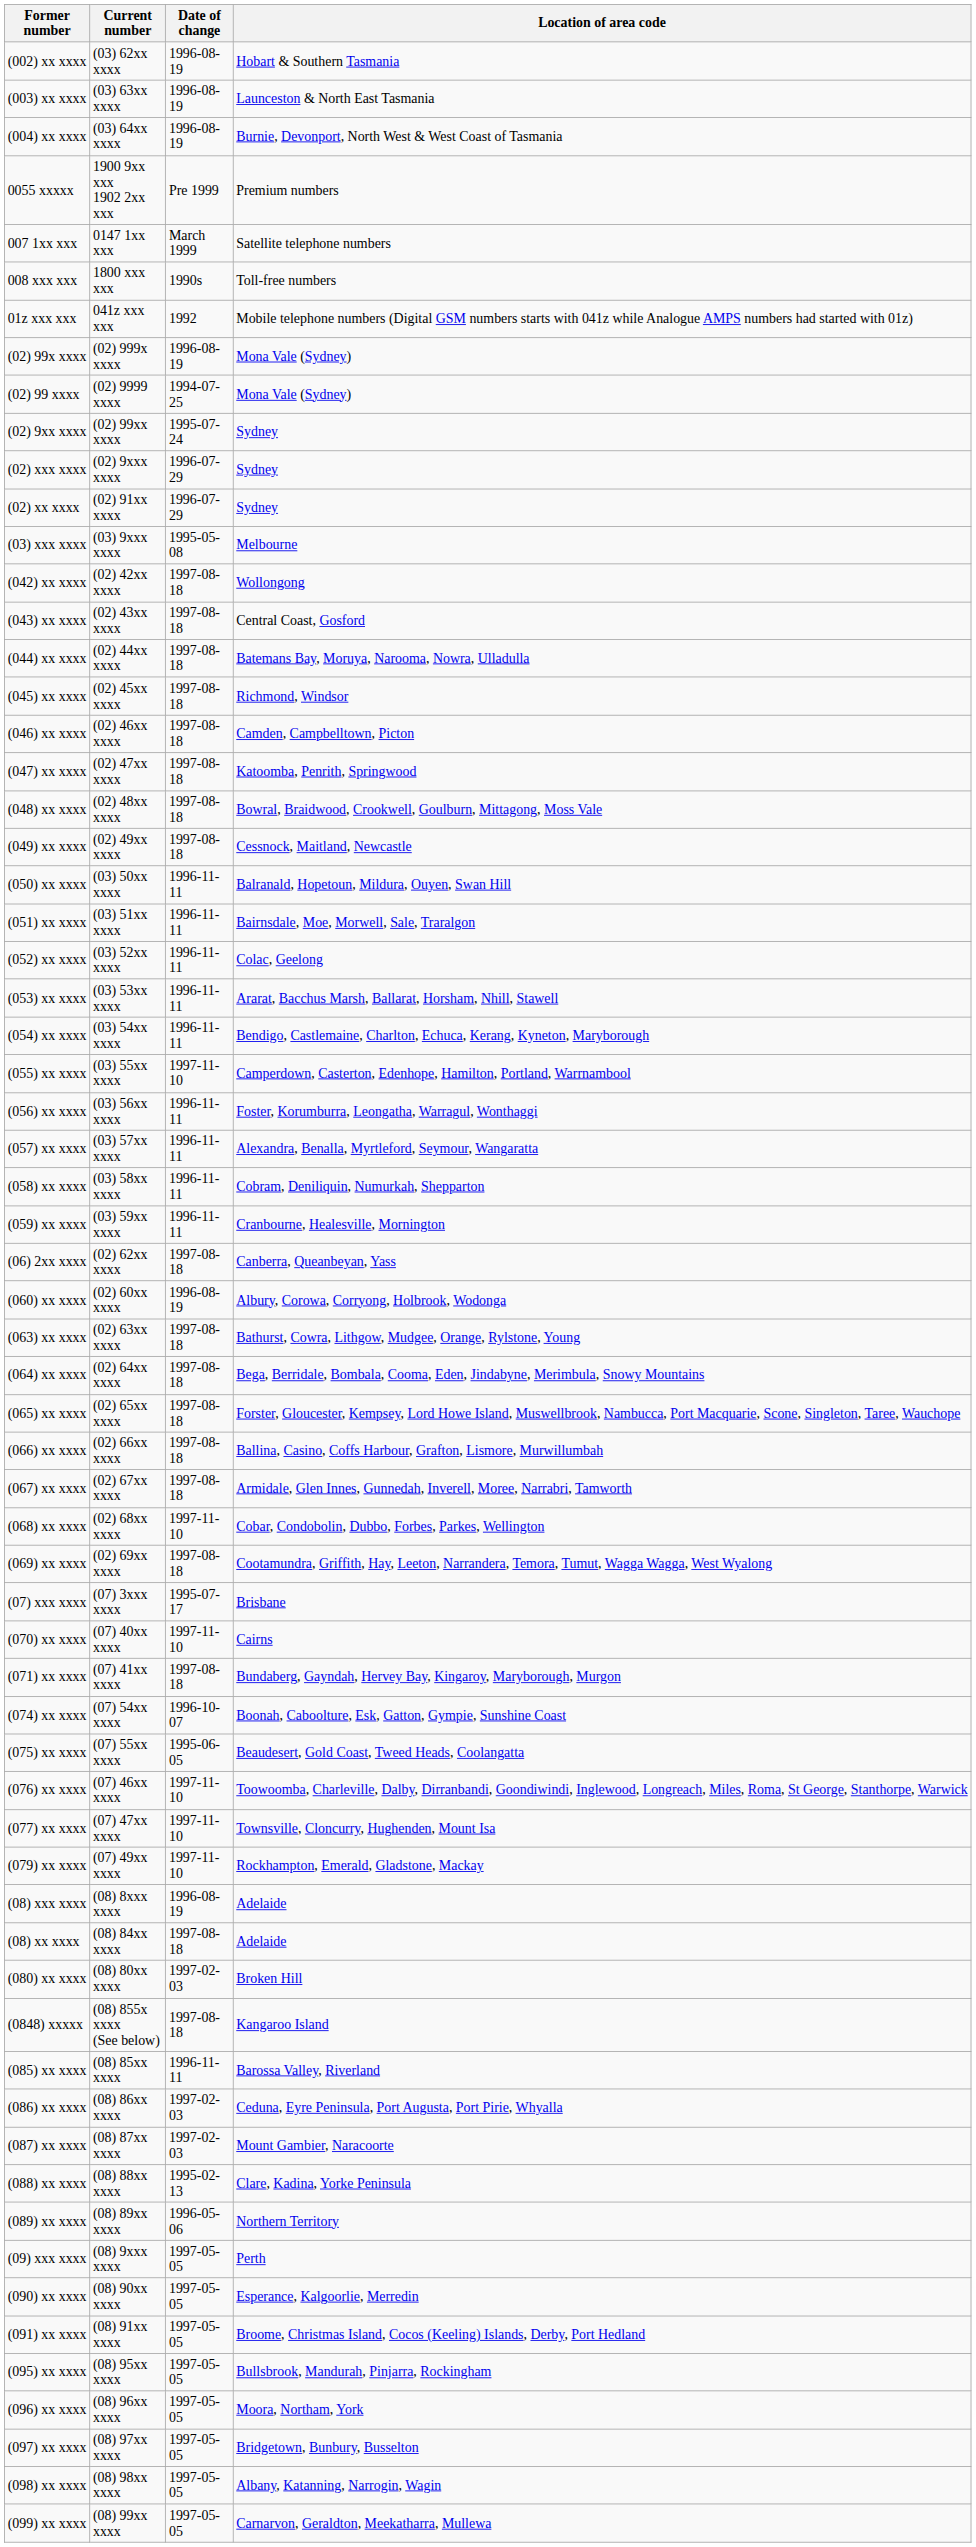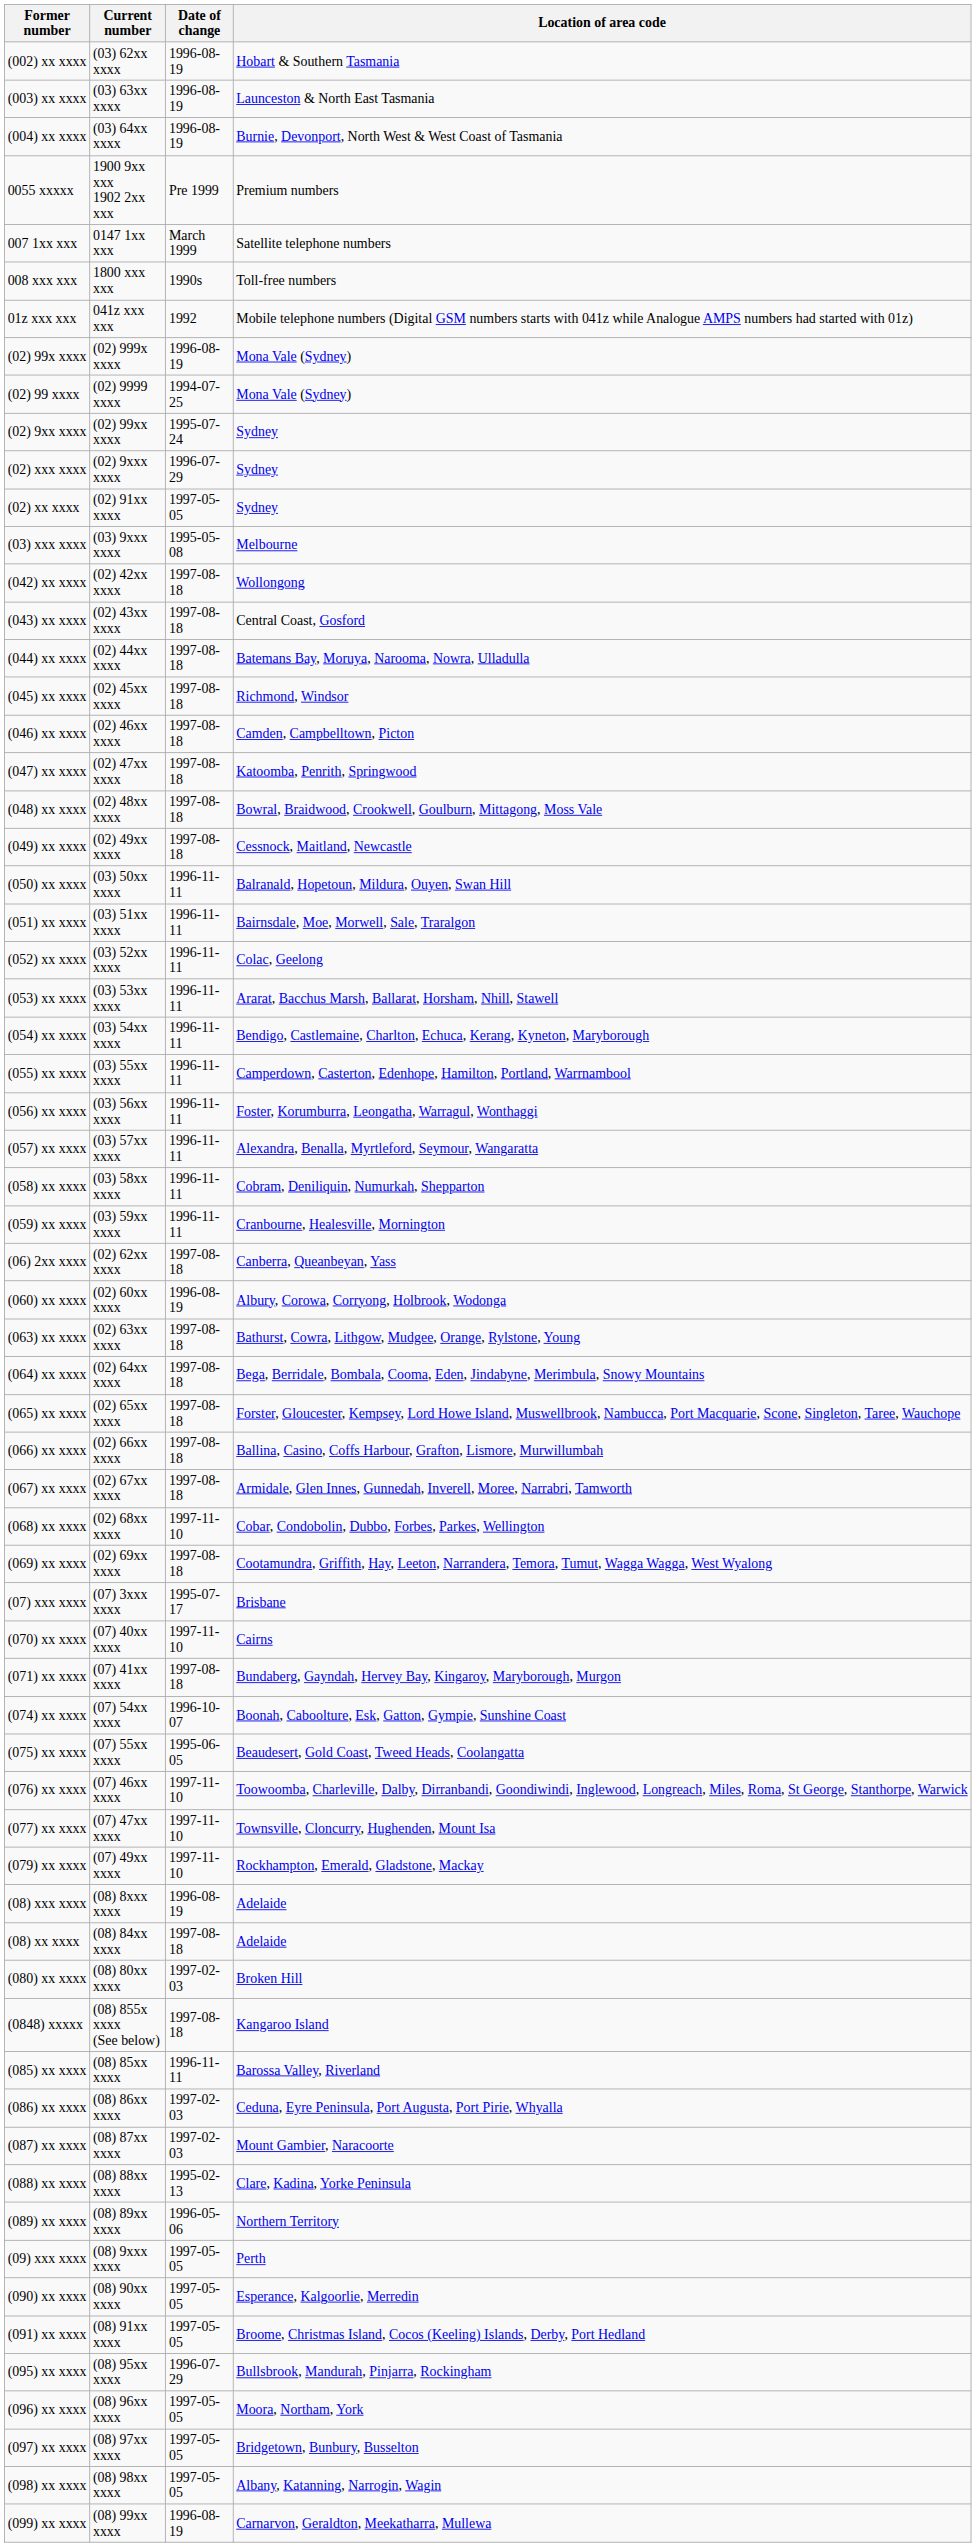 <table class="sortable wikitable">
 <tr>
 <th width=80>Former number</th>
 <th width=80>Current number</th>
 <th width=70>Date of change</th>
 <th>Location of area code</th>
 </tr>
 <tr>
 <td>(002) xx xxxx</td>
 <td>(03) 62xx xxxx</td>
 <td>1996-08-19</td>
 <td><a href='#'>Hobart</a> & Southern <a href='#'>Tasmania</a></td>
 </tr>
 <tr>
 <td>(003) xx xxxx</td>
 <td>(03) 63xx xxxx</td>
 <td>1996-08-19</td>
 <td><a href='#'>Launceston</a> & North East Tasmania</td>
 </tr>
 <tr>
 <td>(004) xx xxxx</td>
 <td>(03) 64xx xxxx</td>
 <td>1996-08-19</td>
 <td><a href='#'>Burnie</a>, <a href='#'>Devonport</a>, North West & West Coast of Tasmania</td>
 </tr>
 <tr>
 <td>0055 xxxxx</td>
 <td>1900 9xx xxx<br>1902 2xx xxx</td>
 <td>Pre 1999</td>
 <td>Premium numbers</td>
 </tr>
 <tr>
 <td>007 1xx xxx</td>
 <td>0147 1xx xxx</td>
 <td>March 1999</td>
 <td>Satellite telephone numbers</td>
 </tr>
 <tr>
 <td>008 xxx xxx</td>
 <td>1800 xxx xxx</td>
 <td>1990s</td>
 <td>Toll-free numbers</td>
 </tr>
 <tr>
 <td>01z xxx xxx</td>
 <td>041z xxx xxx</td>
 <td>1992</td>
 <td>Mobile telephone numbers (Digital <a href='#'>GSM</a> numbers starts with 041z while Analogue <a href='#'>AMPS</a> numbers had started with 01z)</td>
 </tr>
 <tr>
 <td>(02) 99x xxxx</td>
 <td>(02) 999x xxxx</td>
 <td>1996-08-19</td>
 <td><a href='#'>Mona Vale</a> (<a href='#'>Sydney</a>)</td>
 </tr>
 <tr>
 <td>(02) 99 xxxx</td>
 <td>(02) 9999 xxxx</td>
 <td>1994-07-25</td>
 <td><a href='#'>Mona Vale</a> (<a href='#'>Sydney</a>)</td>
 </tr>
 <tr>
 <td>(02) 9xx xxxx</td>
 <td>(02) 99xx xxxx</td>
 <td>1995-07-24</td>
 <td><a href='#'>Sydney</a></td>
 </tr>
 <tr>
 <td>(02) xxx xxxx</td>
 <td>(02) 9xxx xxxx</td>
 <td>1996-07-29</td>
 <td><a href='#'>Sydney</a></td>
 </tr>
 <tr>
 <td>(02) xx xxxx</td>
 <td>(02) 91xx xxxx</td>
-<td>1996-07-29</td>
+<td>1997-05-05</td>
 <td><a href='#'>Sydney</a></td>
 </tr>
 <tr>
 <td>(03) xxx xxxx</td>
 <td>(03) 9xxx xxxx</td>
 <td>1995-05-08</td>
 <td><a href='#'>Melbourne</a></td>
 </tr>
 <tr>
 <td>(042) xx xxxx</td>
 <td>(02) 42xx xxxx</td>
 <td>1997-08-18</td>
 <td><a href='#'>Wollongong</a></td>
 </tr>
 <tr>
 <td>(043) xx xxxx</td>
 <td>(02) 43xx xxxx</td>
 <td>1997-08-18</td>
 <td>Central Coast, <a href='#'>Gosford</a></td>
 </tr>
 <tr>
 <td>(044) xx xxxx</td>
 <td>(02) 44xx xxxx</td>
 <td>1997-08-18</td>
 <td><a href='#'>Batemans Bay</a>, <a href='#'>Moruya</a>, <a href='#'>Narooma</a>, <a href='#'>Nowra</a>, <a href='#'>Ulladulla</a></td>
 </tr>
 <tr>
 <td>(045) xx xxxx</td>
 <td>(02) 45xx xxxx</td>
 <td>1997-08-18</td>
 <td><a href='#'>Richmond</a>, <a href='#'>Windsor</a></td>
 </tr>
 <tr>
 <td>(046) xx xxxx</td>
 <td>(02) 46xx xxxx</td>
 <td>1997-08-18</td>
 <td><a href='#'>Camden</a>, <a href='#'>Campbelltown</a>, <a href='#'>Picton</a></td>
 </tr>
 <tr>
 <td>(047) xx xxxx</td>
 <td>(02) 47xx xxxx</td>
 <td>1997-08-18</td>
 <td><a href='#'>Katoomba</a>, <a href='#'>Penrith</a>, <a href='#'>Springwood</a></td>
 </tr>
 <tr>
 <td>(048) xx xxxx</td>
 <td>(02) 48xx xxxx</td>
 <td>1997-08-18</td>
 <td><a href='#'>Bowral</a>, <a href='#'>Braidwood</a>, <a href='#'>Crookwell</a>, <a href='#'>Goulburn</a>, <a href='#'>Mittagong</a>, <a href='#'>Moss Vale</a></td>
 </tr>
 <tr>
 <td>(049) xx xxxx</td>
 <td>(02) 49xx xxxx</td>
 <td>1997-08-18</td>
 <td><a href='#'>Cessnock</a>, <a href='#'>Maitland</a>, <a href='#'>Newcastle</a></td>
 </tr>
 <tr>
 <td>(050) xx xxxx</td>
 <td>(03) 50xx xxxx</td>
 <td>1996-11-11</td>
 <td><a href='#'>Balranald</a>, <a href='#'>Hopetoun</a>, <a href='#'>Mildura</a>, <a href='#'>Ouyen</a>, <a href='#'>Swan Hill</a></td>
 </tr>
 <tr>
 <td>(051) xx xxxx</td>
 <td>(03) 51xx xxxx</td>
 <td>1996-11-11</td>
 <td><a href='#'>Bairnsdale</a>, <a href='#'>Moe</a>, <a href='#'>Morwell</a>, <a href='#'>Sale</a>, <a href='#'>Traralgon</a></td>
 </tr>
 <tr>
 <td>(052) xx xxxx</td>
 <td>(03) 52xx xxxx</td>
 <td>1996-11-11</td>
 <td><a href='#'>Colac</a>, <a href='#'>Geelong</a></td>
 </tr>
 <tr>
 <td>(053) xx xxxx</td>
 <td>(03) 53xx xxxx</td>
 <td>1996-11-11</td>
 <td><a href='#'>Ararat</a>, <a href='#'>Bacchus Marsh</a>, <a href='#'>Ballarat</a>, <a href='#'>Horsham</a>, <a href='#'>Nhill</a>, <a href='#'>Stawell</a></td>
 </tr>
 <tr>
 <td>(054) xx xxxx</td>
 <td>(03) 54xx xxxx</td>
 <td>1996-11-11</td>
 <td><a href='#'>Bendigo</a>, <a href='#'>Castlemaine</a>, <a href='#'>Charlton</a>, <a href='#'>Echuca</a>, <a href='#'>Kerang</a>, <a href='#'>Kyneton</a>, <a href='#'>Maryborough</a></td>
 </tr>
 <tr>
 <td>(055) xx xxxx</td>
 <td>(03) 55xx xxxx</td>
-<td>1997-11-10</td>
+<td>1996-11-11</td>
 <td><a href='#'>Camperdown</a>, <a href='#'>Casterton</a>, <a href='#'>Edenhope</a>, <a href='#'>Hamilton</a>, <a href='#'>Portland</a>, <a href='#'>Warrnambool</a></td>
 </tr>
 <tr>
 <td>(056) xx xxxx</td>
 <td>(03) 56xx xxxx</td>
 <td>1996-11-11</td>
 <td><a href='#'>Foster</a>, <a href='#'>Korumburra</a>, <a href='#'>Leongatha</a>, <a href='#'>Warragul</a>, <a href='#'>Wonthaggi</a></td>
 </tr>
 <tr>
 <td>(057) xx xxxx</td>
 <td>(03) 57xx xxxx</td>
 <td>1996-11-11</td>
 <td><a href='#'>Alexandra</a>, <a href='#'>Benalla</a>, <a href='#'>Myrtleford</a>, <a href='#'>Seymour</a>, <a href='#'>Wangaratta</a></td>
 </tr>
 <tr>
 <td>(058) xx xxxx</td>
 <td>(03) 58xx xxxx</td>
 <td>1996-11-11</td>
 <td><a href='#'>Cobram</a>, <a href='#'>Deniliquin</a>, <a href='#'>Numurkah</a>, <a href='#'>Shepparton</a></td>
 </tr>
 <tr>
 <td>(059) xx xxxx</td>
 <td>(03) 59xx xxxx</td>
 <td>1996-11-11</td>
 <td><a href='#'>Cranbourne</a>, <a href='#'>Healesville</a>, <a href='#'>Mornington</a></td>
 </tr>
 <tr>
 <td>(06) 2xx xxxx</td>
 <td>(02) 62xx xxxx</td>
 <td>1997-08-18</td>
 <td><a href='#'>Canberra</a>, <a href='#'>Queanbeyan</a>, <a href='#'>Yass</a></td>
 </tr>
 <tr>
 <td>(060) xx xxxx</td>
 <td>(02) 60xx xxxx</td>
 <td>1996-08-19</td>
 <td><a href='#'>Albury</a>, <a href='#'>Corowa</a>, <a href='#'>Corryong</a>, <a href='#'>Holbrook</a>, <a href='#'>Wodonga</a></td>
 </tr>
 <tr>
 <td>(063) xx xxxx</td>
 <td>(02) 63xx xxxx</td>
 <td>1997-08-18</td>
 <td><a href='#'>Bathurst</a>, <a href='#'>Cowra</a>, <a href='#'>Lithgow</a>, <a href='#'>Mudgee</a>, <a href='#'>Orange</a>, <a href='#'>Rylstone</a>, <a href='#'>Young</a></td>
 </tr>
 <tr>
 <td>(064) xx xxxx</td>
 <td>(02) 64xx xxxx</td>
 <td>1997-08-18</td>
 <td><a href='#'>Bega</a>, <a href='#'>Berridale</a>, <a href='#'>Bombala</a>, <a href='#'>Cooma</a>, <a href='#'>Eden</a>, <a href='#'>Jindabyne</a>, <a href='#'>Merimbula</a>, <a href='#'>Snowy Mountains</a></td>
 </tr>
 <tr>
 <td>(065) xx xxxx</td>
 <td>(02) 65xx xxxx</td>
 <td>1997-08-18</td>
 <td><a href='#'>Forster</a>, <a href='#'>Gloucester</a>, <a href='#'>Kempsey</a>, <a href='#'>Lord Howe Island</a>, <a href='#'>Muswellbrook</a>, <a href='#'>Nambucca</a>, <a href='#'>Port Macquarie</a>, <a href='#'>Scone</a>, <a href='#'>Singleton</a>, <a href='#'>Taree</a>, <a href='#'>Wauchope</a></td>
 </tr>
 <tr>
 <td>(066) xx xxxx</td>
 <td>(02) 66xx xxxx</td>
 <td>1997-08-18</td>
 <td><a href='#'>Ballina</a>, <a href='#'>Casino</a>, <a href='#'>Coffs Harbour</a>, <a href='#'>Grafton</a>, <a href='#'>Lismore</a>, <a href='#'>Murwillumbah</a></td>
 </tr>
 <tr>
 <td>(067) xx xxxx</td>
 <td>(02) 67xx xxxx</td>
 <td>1997-08-18</td>
 <td><a href='#'>Armidale</a>, <a href='#'>Glen Innes</a>, <a href='#'>Gunnedah</a>, <a href='#'>Inverell</a>, <a href='#'>Moree</a>, <a href='#'>Narrabri</a>, <a href='#'>Tamworth</a></td>
 </tr>
 <tr>
 <td>(068) xx xxxx</td>
 <td>(02) 68xx xxxx</td>
 <td>1997-11-10</td>
 <td><a href='#'>Cobar</a>, <a href='#'>Condobolin</a>, <a href='#'>Dubbo</a>, <a href='#'>Forbes</a>, <a href='#'>Parkes</a>, <a href='#'>Wellington</a></td>
 </tr>
 <tr>
 <td>(069) xx xxxx</td>
 <td>(02) 69xx xxxx</td>
 <td>1997-08-18</td>
 <td><a href='#'>Cootamundra</a>, <a href='#'>Griffith</a>, <a href='#'>Hay</a>, <a href='#'>Leeton</a>, <a href='#'>Narrandera</a>, <a href='#'>Temora</a>, <a href='#'>Tumut</a>, <a href='#'>Wagga Wagga</a>, <a href='#'>West Wyalong</a></td>
 </tr>
 <tr>
 <td>(07) xxx xxxx</td>
 <td>(07) 3xxx xxxx</td>
 <td>1995-07-17</td>
 <td><a href='#'>Brisbane</a></td>
 </tr>
 <tr>
 <td>(070) xx xxxx</td>
 <td>(07) 40xx xxxx</td>
 <td>1997-11-10</td>
 <td><a href='#'>Cairns</a></td>
 </tr>
 <tr>
 <td>(071) xx xxxx</td>
 <td>(07) 41xx xxxx</td>
 <td>1997-08-18</td>
 <td><a href='#'>Bundaberg</a>, <a href='#'>Gayndah</a>, <a href='#'>Hervey Bay</a>, <a href='#'>Kingaroy</a>, <a href='#'>Maryborough</a>, <a href='#'>Murgon</a></td>
 </tr>
 <tr>
 <td>(074) xx xxxx</td>
 <td>(07) 54xx xxxx</td>
 <td>1996-10-07</td>
 <td><a href='#'>Boonah</a>, <a href='#'>Caboolture</a>, <a href='#'>Esk</a>, <a href='#'>Gatton</a>, <a href='#'>Gympie</a>, <a href='#'>Sunshine Coast</a></td>
 </tr>
 <tr>
 <td>(075) xx xxxx</td>
 <td>(07) 55xx xxxx</td>
 <td>1995-06-05</td>
 <td><a href='#'>Beaudesert</a>, <a href='#'>Gold Coast</a>, <a href='#'>Tweed Heads</a>, <a href='#'>Coolangatta</a></td>
 </tr>
 <tr>
 <td>(076) xx xxxx</td>
 <td>(07) 46xx xxxx</td>
 <td>1997-11-10</td>
 <td><a href='#'>Toowoomba</a>, <a href='#'>Charleville</a>, <a href='#'>Dalby</a>, <a href='#'>Dirranbandi</a>, <a href='#'>Goondiwindi</a>, <a href='#'>Inglewood</a>, <a href='#'>Longreach</a>, <a href='#'>Miles</a>, <a href='#'>Roma</a>, <a href='#'>St George</a>, <a href='#'>Stanthorpe</a>, <a href='#'>Warwick</a></td>
 </tr>
 <tr>
 <td>(077) xx xxxx</td>
 <td>(07) 47xx xxxx</td>
 <td>1997-11-10</td>
 <td><a href='#'>Townsville</a>, <a href='#'>Cloncurry</a>, <a href='#'>Hughenden</a>, <a href='#'>Mount Isa</a></td>
 </tr>
 <tr>
 <td>(079) xx xxxx</td>
 <td>(07) 49xx xxxx</td>
 <td>1997-11-10</td>
 <td><a href='#'>Rockhampton</a>, <a href='#'>Emerald</a>, <a href='#'>Gladstone</a>, <a href='#'>Mackay</a></td>
 </tr>
 <tr>
 <td>(08) xxx xxxx</td>
 <td>(08) 8xxx xxxx</td>
 <td>1996-08-19</td>
 <td><a href='#'>Adelaide</a></td>
 </tr>
 <tr>
 <td>(08) xx xxxx</td>
 <td>(08) 84xx xxxx</td>
 <td>1997-08-18</td>
 <td><a href='#'>Adelaide</a></td>
 </tr>
 <tr>
 <td>(080) xx xxxx</td>
 <td>(08) 80xx xxxx</td>
 <td>1997-02-03</td>
 <td><a href='#'>Broken Hill</a></td>
 </tr>
 <tr>
 <td>(0848) xxxxx</td>
 <td>(08) 855x xxxx<br>(See below)</td>
 <td>1997-08-18</td>
 <td><a href='#'>Kangaroo Island</a></td>
 </tr>
 <tr>
 <td>(085) xx xxxx</td>
 <td>(08) 85xx xxxx</td>
 <td>1996-11-11</td>
 <td><a href='#'>Barossa Valley</a>, <a href='#'>Riverland</a></td>
 </tr>
 <tr>
 <td>(086) xx xxxx</td>
 <td>(08) 86xx xxxx</td>
 <td>1997-02-03</td>
 <td><a href='#'>Ceduna</a>, <a href='#'>Eyre Peninsula</a>, <a href='#'>Port Augusta</a>, <a href='#'>Port Pirie</a>, <a href='#'>Whyalla</a></td>
 </tr>
 <tr>
 <td>(087) xx xxxx</td>
 <td>(08) 87xx xxxx</td>
 <td>1997-02-03</td>
 <td><a href='#'>Mount Gambier</a>, <a href='#'>Naracoorte</a></td>
 </tr>
 <tr>
 <td>(088) xx xxxx</td>
 <td>(08) 88xx xxxx</td>
 <td>1995-02-13</td>
 <td><a href='#'>Clare</a>, <a href='#'>Kadina</a>, <a href='#'>Yorke Peninsula</a></td>
 </tr>
 <tr>
 <td>(089) xx xxxx</td>
 <td>(08) 89xx xxxx</td>
 <td>1996-05-06</td>
 <td><a href='#'>Northern Territory</a></td>
 </tr>
 <tr>
 <td>(09) xxx xxxx</td>
 <td>(08) 9xxx xxxx</td>
 <td>1997-05-05</td>
 <td><a href='#'>Perth</a></td>
 </tr>
 <tr>
 <td>(090) xx xxxx</td>
 <td>(08) 90xx xxxx</td>
 <td>1997-05-05</td>
 <td><a href='#'>Esperance</a>, <a href='#'>Kalgoorlie</a>, <a href='#'>Merredin</a></td>
 </tr>
 <tr>
 <td>(091) xx xxxx</td>
 <td>(08) 91xx xxxx</td>
 <td>1997-05-05</td>
 <td><a href='#'>Broome</a>, <a href='#'>Christmas Island</a>, <a href='#'>Cocos (Keeling) Islands</a>, <a href='#'>Derby</a>, <a href='#'>Port Hedland</a></td>
 </tr>
 <tr>
 <td>(095) xx xxxx</td>
 <td>(08) 95xx xxxx</td>
-<td>1997-05-05</td>
+<td>1996-07-29</td>
 <td><a href='#'>Bullsbrook</a>, <a href='#'>Mandurah</a>, <a href='#'>Pinjarra</a>, <a href='#'>Rockingham</a></td>
 </tr>
 <tr>
 <td>(096) xx xxxx</td>
 <td>(08) 96xx xxxx</td>
 <td>1997-05-05</td>
 <td><a href='#'>Moora</a>, <a href='#'>Northam</a>, <a href='#'>York</a></td>
 </tr>
 <tr>
 <td>(097) xx xxxx</td>
 <td>(08) 97xx xxxx</td>
 <td>1997-05-05</td>
 <td><a href='#'>Bridgetown</a>, <a href='#'>Bunbury</a>, <a href='#'>Busselton</a></td>
 </tr>
 <tr>
 <td>(098) xx xxxx</td>
 <td>(08) 98xx xxxx</td>
 <td>1997-05-05</td>
 <td><a href='#'>Albany</a>, <a href='#'>Katanning</a>, <a href='#'>Narrogin</a>, <a href='#'>Wagin</a></td>
 </tr>
 <tr>
 <td>(099) xx xxxx</td>
 <td>(08) 99xx xxxx</td>
-<td>1997-05-05</td>
+<td>1996-08-19</td>
 <td><a href='#'>Carnarvon</a>, <a href='#'>Geraldton</a>, <a href='#'>Meekatharra</a>, <a href='#'>Mullewa</a></td>
 </tr>
 </table>
